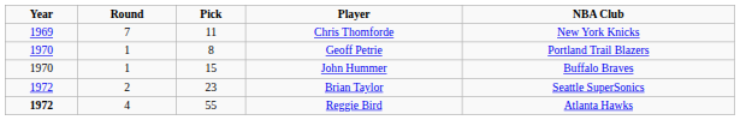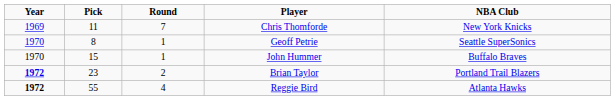 <table class="wikitable" style="width:80%;">
 <tr style="text-align:center;">
 <td><strong>Year</strong></td>
+<td><strong>Pick</strong></td>
 <td><strong>Round</strong></td>
-<td><strong>Pick</strong></td>
 <td><strong>Player</strong></td>
 <td><strong>NBA Club</strong></td>
 </tr>
 <tr style="text-align:center;" bgcolor="">
 <td><a href='#'>1969</a></td>
+<td>11</td>
 <td>7</td>
-<td>11</td>
 <td><a href='#'>Chris Thomforde</a></td>
 <td><a href='#'>New York Knicks</a></td>
 </tr>
 <tr style="text-align:center;" bgcolor="">
 <td><a href='#'>1970</a></td>
+<td>8</td>
 <td>1</td>
-<td>8</td>
 <td><a href='#'>Geoff Petrie</a></td>
-<td><a href='#'>Portland Trail Blazers</a></td>
+<td><a href='#'>Seattle SuperSonics</a></td>
 </tr>
 <tr style="text-align:center;" bgcolor="">
 <td>1970</td>
+<td>15</td>
 <td>1</td>
-<td>15</td>
 <td><a href='#'>John Hummer</a></td>
 <td><a href='#'>Buffalo Braves</a></td>
 </tr>
 <tr style="text-align:center;" bgcolor="">
-<td><a href='#'>1972</a></td>
+<td><strong><a href='#'>1972</a></strong></td>
+<td>23</td>
 <td>2</td>
-<td>23</td>
 <td><a href='#'>Brian Taylor</a></td>
-<td><a href='#'>Seattle SuperSonics</a></td>
+<td><a href='#'>Portland Trail Blazers</a></td>
 </tr>
 <tr style="text-align:center;" bgcolor="">
 <td><strong>1972</strong></td>
+<td>55</td>
 <td>4</td>
-<td>55</td>
 <td><a href='#'>Reggie Bird</a></td>
 <td><a href='#'>Atlanta Hawks</a></td>
 </tr>
 </table>
